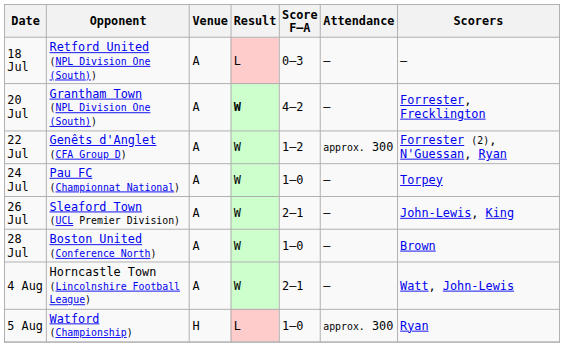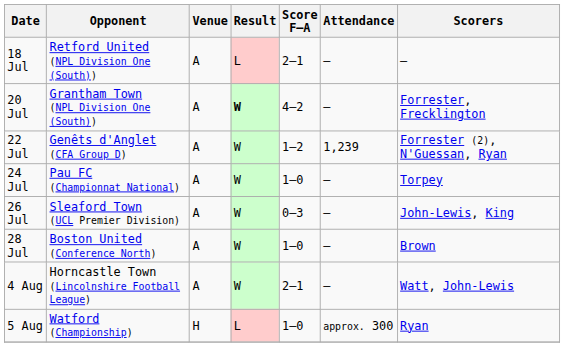 <table class="wikitable">
 <tr>
 <th>Date</th>
 <th>Opponent</th>
 <th>Venue</th>
 <th>Result</th>
 <th>Score<br>F–A</th>
 <th>Attendance</th>
 <th>Scorers</th>
 </tr>
 <tr>
 <td>18 Jul</td>
 <td><a href='#'>Retford United</a><br><small>(<a href='#'>NPL Division One (South)</a>)</small></td>
 <td>A</td>
 <td bgcolor="#FFCCCC">L</td>
-<td>0–3</td>
+<td>2–1</td>
 <td>–</td>
 <td>–</td>
 </tr>
 <tr>
 <td>20 Jul</td>
 <td><a href='#'>Grantham Town</a><br><small>(<a href='#'>NPL Division One (South)</a>)</small></td>
 <td>A</td>
 <td bgcolor="#CCFFCC"><strong>W</strong></td>
 <td>4–2</td>
 <td>–</td>
 <td><a href='#'>Forrester</a>, <a href='#'>Frecklington</a></td>
 </tr>
 <tr>
 <td>22 Jul</td>
 <td><a href='#'>Genêts d'Anglet</a><br><small>(<a href='#'>CFA Group D</a>)</small></td>
 <td>A</td>
 <td bgcolor="#CCFFCC">W</td>
 <td>1–2</td>
-<td><small>approx.</small> 300</td>
+<td>1,239</td>
 <td><a href='#'>Forrester</a> <small>(2)</small>, <a href='#'>N'Guessan</a>, <a href='#'>Ryan</a></td>
 </tr>
 <tr>
 <td>24 Jul</td>
 <td><a href='#'>Pau FC</a><br><small>(<a href='#'>Championnat National</a>)</small></td>
 <td>A</td>
 <td bgcolor="#CCFFCC">W</td>
 <td>1–0</td>
 <td>–</td>
 <td><a href='#'>Torpey</a></td>
 </tr>
 <tr>
 <td>26 Jul</td>
 <td><a href='#'>Sleaford Town</a><br><small>(<a href='#'>UCL</a> Premier Division)</small></td>
 <td>A</td>
 <td bgcolor="#CCFFCC">W</td>
-<td>2–1</td>
+<td>0–3</td>
 <td>–</td>
 <td><a href='#'>John-Lewis</a>, <a href='#'>King</a></td>
 </tr>
 <tr>
 <td>28 Jul</td>
 <td><a href='#'>Boston United</a><br><small>(<a href='#'>Conference North</a>)</small></td>
 <td>A</td>
 <td bgcolor="#CCFFCC">W</td>
 <td>1–0</td>
 <td>–</td>
 <td><a href='#'>Brown</a></td>
 </tr>
 <tr>
 <td>4 Aug</td>
 <td>Horncastle Town<br><small>(<a href='#'>Lincolnshire Football League</a>)</small></td>
 <td>A</td>
 <td bgcolor="#CCFFCC">W</td>
 <td>2–1</td>
 <td>–</td>
 <td><a href='#'>Watt</a>, <a href='#'>John-Lewis</a></td>
 </tr>
 <tr>
 <td>5 Aug</td>
 <td><a href='#'>Watford</a><br><small>(<a href='#'>Championship</a>)</small></td>
 <td>H</td>
 <td bgcolor="#FFCCCC">L</td>
 <td>1–0</td>
 <td><small>approx.</small> 300</td>
 <td><a href='#'>Ryan</a></td>
 </tr>
 <tr>
 </tr>
 </table>
